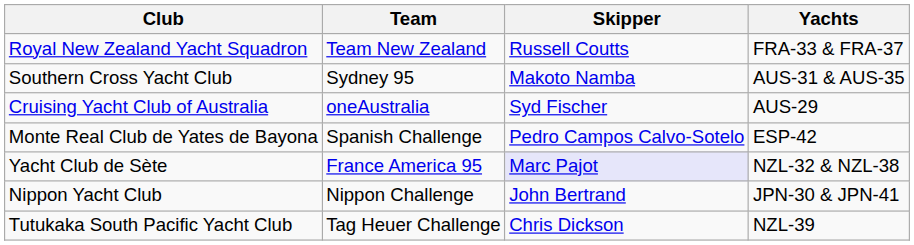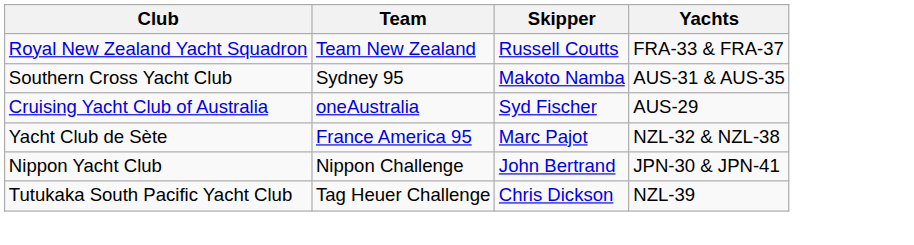 <table class="wikitable">
 <tr>
 <th>Club</th>
 <th>Team</th>
 <th>Skipper</th>
 <th>Yachts</th>
 </tr>
 <tr>
 <td> <a href='#'>Royal New Zealand Yacht Squadron</a></td>
 <td><a href='#'>Team New Zealand</a></td>
 <td> <a href='#'>Russell Coutts</a></td>
 <td>FRA-33 & FRA-37</td>
 </tr>
 <tr>
 <td> Southern Cross Yacht Club</td>
 <td>Sydney 95</td>
 <td> <a href='#'>Makoto Namba</a></td>
 <td>AUS-31 & AUS-35</td>
 </tr>
 <tr>
 <td> <a href='#'>Cruising Yacht Club of Australia</a></td>
 <td><a href='#'>oneAustralia</a></td>
 <td> <a href='#'>Syd Fischer</a></td>
 <td>AUS-29</td>
 </tr>
 <tr>
-<td> Monte Real Club de Yates de Bayona</td>
-<td>Spanish Challenge</td>
-<td> <a href='#'>Pedro Campos Calvo-Sotelo</a></td>
-<td>ESP-42</td>
-</tr>
-<tr>
 <td> Yacht Club de Sète</td>
 <td><a href='#'>France America 95</a></td>
-<td style="background: lavender;"> <a href='#'>Marc Pajot</a></td>
+<td> <a href='#'>Marc Pajot</a></td>
 <td>NZL-32 & NZL-38 </td>
 </tr>
 <tr>
 <td> Nippon Yacht Club</td>
 <td>Nippon Challenge</td>
 <td> <a href='#'>John Bertrand</a></td>
 <td>JPN-30 & JPN-41</td>
 </tr>
 <tr>
 <td> Tutukaka South Pacific Yacht Club</td>
 <td>Tag Heuer Challenge</td>
 <td> <a href='#'>Chris Dickson</a></td>
 <td>NZL-39</td>
 </tr>
 </table>
